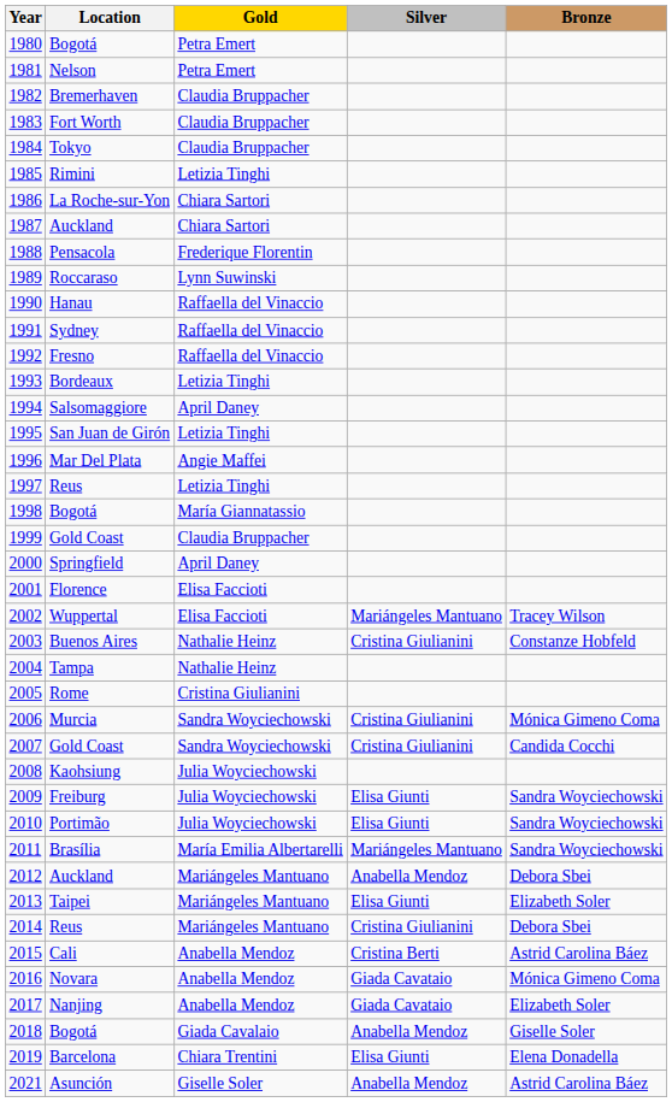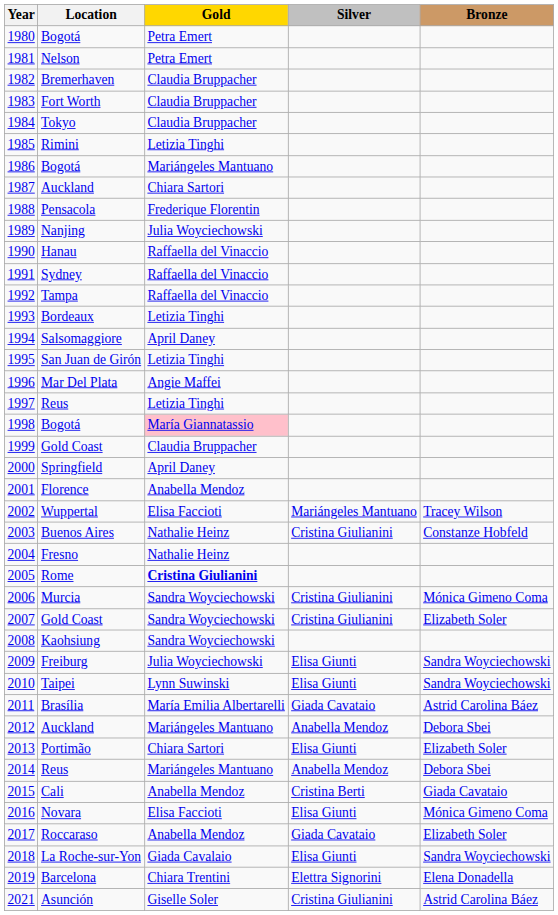 <table class="wikitable">
 <tr>
 <th>Year</th>
 <th>Location</th>
 <th style="background-color:gold;">Gold</th>
 <th style="background-color:silver;">Silver</th>
 <th style="background-color:#cc9966;">Bronze</th>
 </tr>
 <tr>
 <td><a href='#'>1980</a></td>
 <td> <a href='#'>Bogotá</a></td>
 <td> <a href='#'>Petra Emert</a></td>
 <td></td>
 <td></td>
 </tr>
 <tr>
 <td><a href='#'>1981</a></td>
 <td> <a href='#'>Nelson</a></td>
 <td> <a href='#'>Petra Emert</a></td>
 <td></td>
 <td></td>
 </tr>
 <tr>
 <td><a href='#'>1982</a></td>
 <td> <a href='#'>Bremerhaven</a></td>
 <td> <a href='#'>Claudia Bruppacher</a></td>
 <td></td>
 <td></td>
 </tr>
 <tr>
 <td><a href='#'>1983</a></td>
 <td> <a href='#'>Fort Worth</a></td>
 <td> <a href='#'>Claudia Bruppacher</a></td>
 <td></td>
 <td></td>
 </tr>
 <tr>
 <td><a href='#'>1984</a></td>
 <td> <a href='#'>Tokyo</a></td>
 <td> <a href='#'>Claudia Bruppacher</a></td>
 <td></td>
 <td></td>
 </tr>
 <tr>
 <td><a href='#'>1985</a></td>
 <td> <a href='#'>Rimini</a></td>
 <td> <a href='#'>Letizia Tinghi</a></td>
 <td></td>
 <td></td>
 </tr>
 <tr>
 <td><a href='#'>1986</a></td>
-<td> <a href='#'>La Roche-sur-Yon</a></td>
-<td> <a href='#'>Chiara Sartori</a></td>
+<td> <a href='#'>Bogotá</a></td>
+<td> <a href='#'>Mariángeles Mantuano</a></td>
 <td></td>
 <td></td>
 </tr>
 <tr>
 <td><a href='#'>1987</a></td>
 <td> <a href='#'>Auckland</a></td>
 <td> <a href='#'>Chiara Sartori</a></td>
 <td></td>
 <td></td>
 </tr>
 <tr>
 <td><a href='#'>1988</a></td>
 <td> <a href='#'>Pensacola</a></td>
 <td> <a href='#'>Frederique Florentin</a></td>
 <td></td>
 <td></td>
 </tr>
 <tr>
 <td><a href='#'>1989</a></td>
-<td> <a href='#'>Roccaraso</a></td>
-<td> <a href='#'>Lynn Suwinski</a></td>
+<td> <a href='#'>Nanjing</a></td>
+<td> <a href='#'>Julia Woyciechowski</a></td>
 <td></td>
 <td></td>
 </tr>
 <tr>
 <td><a href='#'>1990</a></td>
 <td> <a href='#'>Hanau</a></td>
 <td> <a href='#'>Raffaella del Vinaccio</a></td>
 <td></td>
 <td></td>
 </tr>
 <tr>
 <td><a href='#'>1991</a></td>
 <td> <a href='#'>Sydney</a></td>
 <td> <a href='#'>Raffaella del Vinaccio</a></td>
 <td></td>
 <td></td>
 </tr>
 <tr>
 <td><a href='#'>1992</a></td>
-<td> <a href='#'>Fresno</a></td>
+<td> <a href='#'>Tampa</a></td>
 <td> <a href='#'>Raffaella del Vinaccio</a></td>
 <td></td>
 <td></td>
 </tr>
 <tr>
 <td><a href='#'>1993</a></td>
 <td> <a href='#'>Bordeaux</a></td>
 <td> <a href='#'>Letizia Tinghi</a></td>
 <td></td>
 <td></td>
 </tr>
 <tr>
 <td><a href='#'>1994</a></td>
 <td> <a href='#'>Salsomaggiore</a></td>
 <td> <a href='#'>April Daney</a></td>
 <td></td>
 <td></td>
 </tr>
 <tr>
 <td><a href='#'>1995</a></td>
 <td> <a href='#'>San Juan de Girón</a></td>
 <td> <a href='#'>Letizia Tinghi</a></td>
 <td></td>
 <td></td>
 </tr>
 <tr>
 <td><a href='#'>1996</a></td>
 <td> <a href='#'>Mar Del Plata</a></td>
 <td> <a href='#'>Angie Maffei</a></td>
 <td></td>
 <td></td>
 </tr>
 <tr>
 <td><a href='#'>1997</a></td>
 <td> <a href='#'>Reus</a></td>
 <td> <a href='#'>Letizia Tinghi</a></td>
 <td></td>
 <td></td>
 </tr>
 <tr>
 <td><a href='#'>1998</a></td>
 <td> <a href='#'>Bogotá</a></td>
-<td> <a href='#'>María Giannatassio</a></td>
+<td style="background: pink;"> <a href='#'>María Giannatassio</a></td>
 <td></td>
 <td></td>
 </tr>
 <tr>
 <td><a href='#'>1999</a></td>
 <td> <a href='#'>Gold Coast</a></td>
 <td> <a href='#'>Claudia Bruppacher</a></td>
 <td></td>
 <td></td>
 </tr>
 <tr>
 <td><a href='#'>2000</a></td>
 <td> <a href='#'>Springfield</a></td>
 <td> <a href='#'>April Daney</a></td>
 <td></td>
 <td></td>
 </tr>
 <tr>
 <td><a href='#'>2001</a></td>
 <td> <a href='#'>Florence</a></td>
-<td> <a href='#'>Elisa Faccioti</a></td>
+<td> <a href='#'>Anabella Mendoz</a></td>
 <td></td>
 <td></td>
 </tr>
 <tr>
 <td><a href='#'>2002</a></td>
 <td> <a href='#'>Wuppertal</a></td>
 <td> <a href='#'>Elisa Faccioti</a></td>
 <td> <a href='#'>Mariángeles Mantuano</a></td>
 <td> <a href='#'>Tracey Wilson</a></td>
 </tr>
 <tr>
 <td><a href='#'>2003</a></td>
 <td> <a href='#'>Buenos Aires</a></td>
 <td> <a href='#'>Nathalie Heinz</a></td>
 <td> <a href='#'>Cristina Giulianini</a></td>
 <td> <a href='#'>Constanze Hobfeld</a></td>
 </tr>
 <tr>
 <td><a href='#'>2004</a></td>
-<td> <a href='#'>Tampa</a></td>
+<td> <a href='#'>Fresno</a></td>
 <td> <a href='#'>Nathalie Heinz</a></td>
 <td></td>
 <td></td>
 </tr>
 <tr>
 <td><a href='#'>2005</a></td>
 <td> <a href='#'>Rome</a></td>
-<td> <a href='#'>Cristina Giulianini</a></td>
+<td><strong> <a href='#'>Cristina Giulianini</a></strong></td>
 <td></td>
 <td></td>
 </tr>
 <tr>
 <td><a href='#'>2006</a></td>
 <td> <a href='#'>Murcia</a></td>
 <td> <a href='#'>Sandra Woyciechowski</a></td>
 <td> <a href='#'>Cristina Giulianini</a></td>
 <td> <a href='#'>Mónica Gimeno Coma</a></td>
 </tr>
 <tr>
 <td><a href='#'>2007</a></td>
 <td> <a href='#'>Gold Coast</a></td>
 <td> <a href='#'>Sandra Woyciechowski</a></td>
 <td> <a href='#'>Cristina Giulianini</a></td>
-<td> <a href='#'>Candida Cocchi</a></td>
+<td> <a href='#'>Elizabeth Soler</a></td>
 </tr>
 <tr>
 <td><a href='#'>2008</a></td>
 <td> <a href='#'>Kaohsiung</a></td>
-<td> <a href='#'>Julia Woyciechowski</a></td>
+<td> <a href='#'>Sandra Woyciechowski</a></td>
 <td></td>
 <td></td>
 </tr>
 <tr>
 <td><a href='#'>2009</a></td>
 <td> <a href='#'>Freiburg</a></td>
 <td> <a href='#'>Julia Woyciechowski</a></td>
 <td> <a href='#'>Elisa Giunti</a></td>
 <td> <a href='#'>Sandra Woyciechowski</a></td>
 </tr>
 <tr>
 <td><a href='#'>2010</a></td>
-<td> <a href='#'>Portimão</a></td>
-<td> <a href='#'>Julia Woyciechowski</a></td>
+<td> <a href='#'>Taipei</a></td>
+<td> <a href='#'>Lynn Suwinski</a></td>
 <td> <a href='#'>Elisa Giunti</a></td>
 <td> <a href='#'>Sandra Woyciechowski</a></td>
 </tr>
 <tr>
 <td><a href='#'>2011</a></td>
 <td> <a href='#'>Brasília</a></td>
 <td> <a href='#'>María Emilia Albertarelli</a></td>
-<td> <a href='#'>Mariángeles Mantuano</a></td>
-<td> <a href='#'>Sandra Woyciechowski</a></td>
+<td> <a href='#'>Giada Cavataio</a></td>
+<td> <a href='#'>Astrid Carolina Báez</a></td>
 </tr>
 <tr>
 <td><a href='#'>2012</a></td>
 <td> <a href='#'>Auckland</a></td>
 <td> <a href='#'>Mariángeles Mantuano</a></td>
 <td> <a href='#'>Anabella Mendoz</a></td>
 <td> <a href='#'>Debora Sbei</a></td>
 </tr>
 <tr>
 <td><a href='#'>2013</a></td>
-<td> <a href='#'>Taipei</a></td>
-<td> <a href='#'>Mariángeles Mantuano</a></td>
+<td> <a href='#'>Portimão</a></td>
+<td> <a href='#'>Chiara Sartori</a></td>
 <td> <a href='#'>Elisa Giunti</a></td>
 <td> <a href='#'>Elizabeth Soler</a></td>
 </tr>
 <tr>
 <td><a href='#'>2014</a></td>
 <td> <a href='#'>Reus</a></td>
 <td> <a href='#'>Mariángeles Mantuano</a></td>
-<td> <a href='#'>Cristina Giulianini</a></td>
+<td> <a href='#'>Anabella Mendoz</a></td>
 <td> <a href='#'>Debora Sbei</a></td>
 </tr>
 <tr>
 <td><a href='#'>2015</a></td>
 <td> <a href='#'>Cali</a></td>
 <td> <a href='#'>Anabella Mendoz</a></td>
 <td> <a href='#'>Cristina Berti</a></td>
-<td> <a href='#'>Astrid Carolina Báez</a></td>
+<td> <a href='#'>Giada Cavataio</a></td>
 </tr>
 <tr>
 <td><a href='#'>2016</a></td>
 <td> <a href='#'>Novara</a></td>
-<td> <a href='#'>Anabella Mendoz</a></td>
-<td> <a href='#'>Giada Cavataio</a></td>
+<td> <a href='#'>Elisa Faccioti</a></td>
+<td> <a href='#'>Elisa Giunti</a></td>
 <td> <a href='#'>Mónica Gimeno Coma</a></td>
 </tr>
 <tr>
 <td><a href='#'>2017</a></td>
-<td> <a href='#'>Nanjing</a></td>
+<td> <a href='#'>Roccaraso</a></td>
 <td> <a href='#'>Anabella Mendoz</a></td>
 <td> <a href='#'>Giada Cavataio</a></td>
 <td> <a href='#'>Elizabeth Soler</a></td>
 </tr>
 <tr>
 <td><a href='#'>2018</a></td>
-<td> <a href='#'>Bogotá</a></td>
+<td> <a href='#'>La Roche-sur-Yon</a></td>
 <td> <a href='#'>Giada Cavalaio</a></td>
-<td> <a href='#'>Anabella Mendoz</a></td>
-<td> <a href='#'>Giselle Soler</a></td>
+<td> <a href='#'>Elisa Giunti</a></td>
+<td> <a href='#'>Sandra Woyciechowski</a></td>
 </tr>
 <tr>
 <td><a href='#'>2019</a></td>
 <td> <a href='#'>Barcelona</a></td>
 <td> <a href='#'>Chiara Trentini</a></td>
-<td> <a href='#'>Elisa Giunti</a></td>
+<td> <a href='#'>Elettra Signorini</a></td>
 <td> <a href='#'>Elena Donadella</a></td>
 </tr>
 <tr>
 <td><a href='#'>2021</a></td>
 <td> <a href='#'>Asunción</a></td>
 <td> <a href='#'>Giselle Soler</a></td>
-<td> <a href='#'>Anabella Mendoz</a></td>
+<td> <a href='#'>Cristina Giulianini</a></td>
 <td> <a href='#'>Astrid Carolina Báez</a></td>
 </tr>
 </table>
